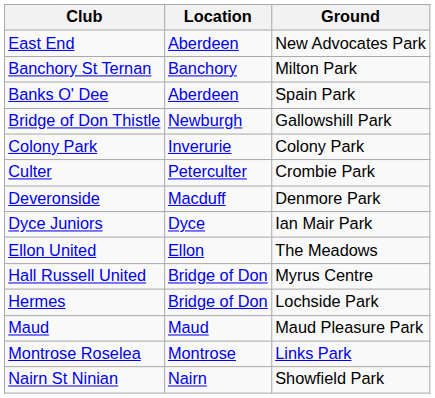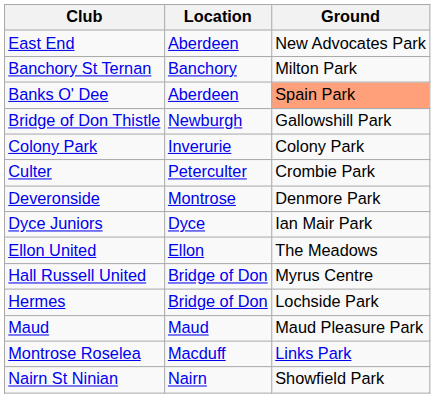 <table class="wikitable sortable">
 <tr>
 <th>Club</th>
 <th>Location</th>
 <th>Ground</th>
 </tr>
 <tr>
 <td style="text-align:left;"><a href='#'>East End</a></td>
 <td><a href='#'>Aberdeen</a></td>
 <td>New Advocates Park</td>
 </tr>
 <tr>
 <td style="text-align:left;"><a href='#'>Banchory St Ternan</a></td>
 <td><a href='#'>Banchory</a></td>
 <td>Milton Park</td>
 </tr>
 <tr>
 <td style="text-align:left;"><a href='#'>Banks O' Dee</a></td>
 <td><a href='#'>Aberdeen</a></td>
-<td>Spain Park</td>
+<td style="background: lightsalmon;">Spain Park</td>
 </tr>
 <tr>
 <td style="text-align:left;"><a href='#'>Bridge of Don Thistle</a></td>
 <td><a href='#'>Newburgh</a></td>
 <td>Gallowshill Park</td>
 </tr>
 <tr>
 <td style="text-align:left;"><a href='#'>Colony Park</a></td>
 <td><a href='#'>Inverurie</a></td>
 <td>Colony Park</td>
 </tr>
 <tr>
 <td style="text-align:left;"><a href='#'>Culter</a></td>
 <td><a href='#'>Peterculter</a></td>
 <td>Crombie Park</td>
 </tr>
 <tr>
 <td style="text-align:left;"><a href='#'>Deveronside</a></td>
-<td><a href='#'>Macduff</a></td>
+<td><a href='#'>Montrose</a></td>
 <td>Denmore Park</td>
 </tr>
 <tr>
 <td style="text-align:left;"><a href='#'>Dyce Juniors</a></td>
 <td><a href='#'>Dyce</a></td>
 <td>Ian Mair Park</td>
 </tr>
 <tr>
 <td style="text-align:left;"><a href='#'>Ellon United</a></td>
 <td><a href='#'>Ellon</a></td>
 <td>The Meadows</td>
 </tr>
 <tr>
 <td style="text-align:left;"><a href='#'>Hall Russell United</a></td>
 <td><a href='#'>Bridge of Don</a></td>
 <td>Myrus Centre</td>
 </tr>
 <tr>
 <td style="text-align:left;"><a href='#'>Hermes</a></td>
 <td><a href='#'>Bridge of Don</a></td>
 <td>Lochside Park</td>
 </tr>
 <tr>
 <td style="text-align:left;"><a href='#'>Maud</a></td>
 <td><a href='#'>Maud</a></td>
 <td>Maud Pleasure Park</td>
 </tr>
 <tr>
 <td style="text-align:left;"><a href='#'>Montrose Roselea</a></td>
-<td><a href='#'>Montrose</a></td>
+<td><a href='#'>Macduff</a></td>
 <td><a href='#'>Links Park</a></td>
 </tr>
 <tr>
 <td style="text-align:left;"><a href='#'>Nairn St Ninian</a></td>
 <td><a href='#'>Nairn</a></td>
 <td>Showfield Park</td>
 </tr>
 </table>
